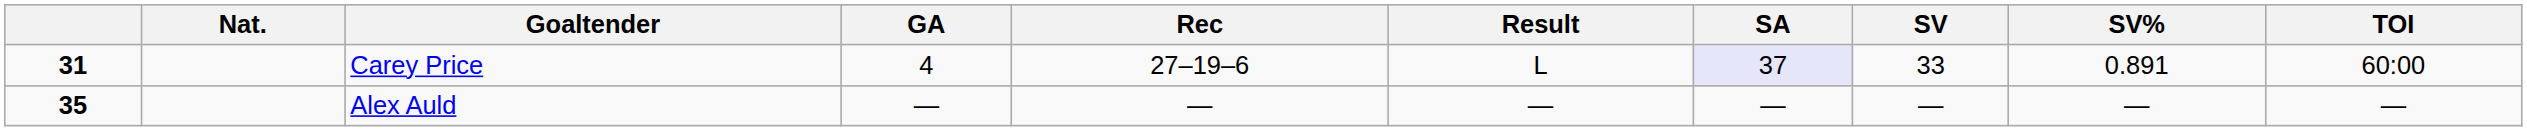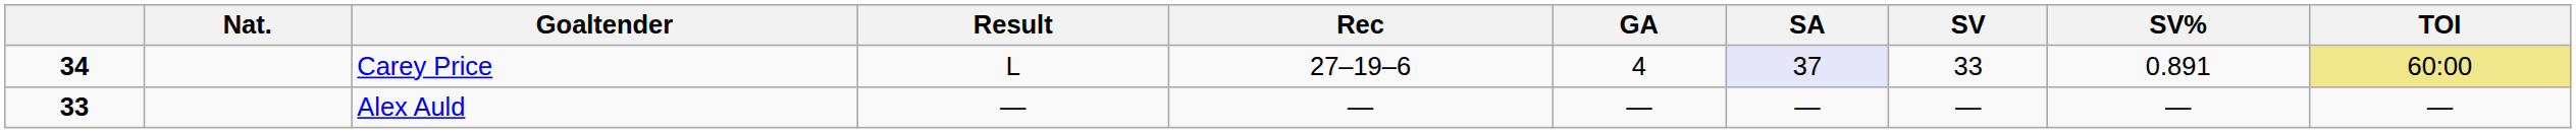 <table width="100%" class="wikitable" style="text-align:center">
 <tr>
 <th align=center></th>
 <th>Nat.</th>
 <th>Goaltender</th>
+<th>Result</th>
+<th>Rec</th>
 <th>GA</th>
-<th>Rec</th>
-<th>Result</th>
 <th>SA</th>
 <th>SV</th>
 <th>SV%</th>
 <th>TOI</th>
 </tr>
 <tr>
-<td><strong>31</strong></td>
+<td><strong>34</strong></td>
 <td align=center></td>
 <td align=left><a href='#'>Carey Price</a></td>
+<td>L</td>
+<td>27–19–6</td>
 <td>4</td>
-<td>27–19–6</td>
-<td>L</td>
 <td style="background: lavender;">37</td>
 <td>33</td>
 <td>0.891</td>
-<td>60:00</td>
+<td style="background: khaki;">60:00</td>
 </tr>
 <tr>
-<td><strong>35</strong></td>
+<td><strong>33</strong></td>
 <td align=center></td>
 <td align=left><a href='#'>Alex Auld</a></td>
 <td>—</td>
 <td>—</td>
 <td>—</td>
 <td>—</td>
 <td>—</td>
 <td>—</td>
 <td>—</td>
 </tr>
 </table>
